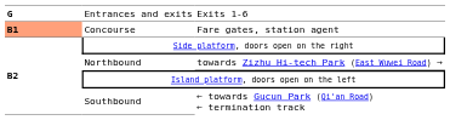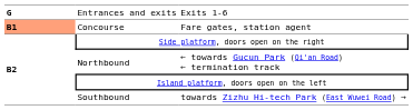 <table cellspacing=0 cellpadding=3>
 <tr>
 <td style="border-top:solid 1px gray;border-bottom:solid 1px gray;" width=100><strong>G</strong></td>
 <td style="border-top:solid 1px gray;border-bottom:solid 1px gray;">Entrances and exits</td>
 <td style="border-top:solid 1px gray;border-bottom:solid 1px gray;">Exits 1-6</td>
 </tr>
 <tr>
 <td style="background: lightsalmon; border-bottom:solid 1px gray;"><strong>B1</strong></td>
 <td style="border-bottom:solid 1px gray;">Concourse</td>
 <td style="border-bottom:solid 1px gray;">Fare gates, station agent</td>
 </tr>
 <tr>
 <td style="border-bottom:solid 1px gray;" rowspan=4><strong>B2</strong></td>
 <td style="border-right:solid 2px black;border-left:solid 2px black;border-bottom:solid 2px black;text-align:center;" colspan=2><small><a href='#'>Side platform</a>, doors open on the right</small></td>
 </tr>
 <tr>
 <td>Northbound</td>
-<td style="border-bottom:solid 1px gray;">  towards <a href='#'>Zizhu Hi-tech Park</a> <small>(<a href='#'>East Wuwei Road</a>)</small> →</td>
+<td>←  towards <a href='#'>Gucun Park</a> <small>(<a href='#'>Qi'an Road</a>)</small><br>←  termination track</td>
 </tr>
 <tr>
 <td style="border-right:solid 2px black;border-left:solid 2px black;border-top:solid 2px black;border-bottom:solid 2px black;text-align:center;" colspan=2><small><a href='#'>Island platform</a>, doors open on the left</small></td>
 </tr>
 <tr>
 <td style="border-bottom:solid 1px gray;">Southbound</td>
-<td>←  towards <a href='#'>Gucun Park</a> <small>(<a href='#'>Qi'an Road</a>)</small><br>←  termination track</td>
+<td style="border-bottom:solid 1px gray;">  towards <a href='#'>Zizhu Hi-tech Park</a> <small>(<a href='#'>East Wuwei Road</a>)</small> →</td>
 </tr>
 </table>
